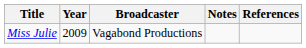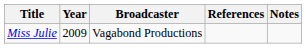 <table class="wikitable sortable">
 <tr>
 <th>Title</th>
 <th>Year</th>
 <th>Broadcaster</th>
+<th>References</th>
 <th>Notes</th>
-<th>References</th>
 </tr>
 <tr>
 <td><em><a href='#'>Miss Julie</a></em></td>
 <td>2009</td>
 <td>Vagabond Productions</td>
 <td></td>
 <td></td>
 </tr>
 </table>
